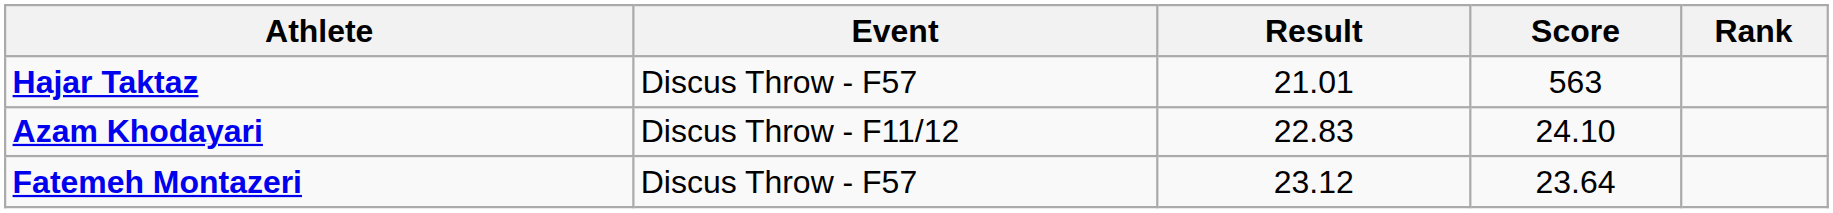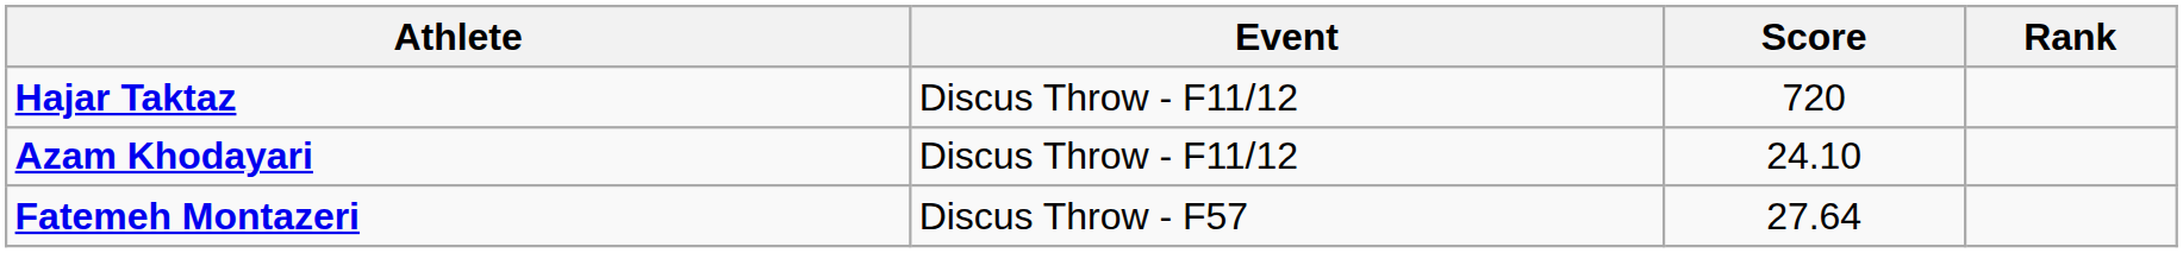 <table class="wikitable" width="65%" style="text-align:center; font-size:90%">
 <tr>
 <th width="30%">Athlete</th>
 <th width="25%">Event</th>
-<th width="15%">Result</th>
 <th width="10%">Score</th>
 <th width="7%">Rank</th>
 </tr>
 <tr>
 <td align="left"><strong><a href='#'>Hajar Taktaz</a></strong></td>
-<td align="left">Discus Throw - F57</td>
-<td>21.01</td>
-<td>563</td>
+<td align="left">Discus Throw - F11/12</td>
+<td>720</td>
 <td></td>
 </tr>
 <tr>
 <td align="left"><strong><a href='#'>Azam Khodayari</a></strong></td>
 <td align="left">Discus Throw - F11/12</td>
-<td>22.83</td>
 <td>24.10</td>
 <td></td>
 </tr>
 <tr>
 <td align="left"><strong><a href='#'>Fatemeh Montazeri</a></strong></td>
 <td align="left">Discus Throw - F57</td>
-<td>23.12</td>
-<td>23.64</td>
+<td>27.64</td>
 <td></td>
 </tr>
 </table>
